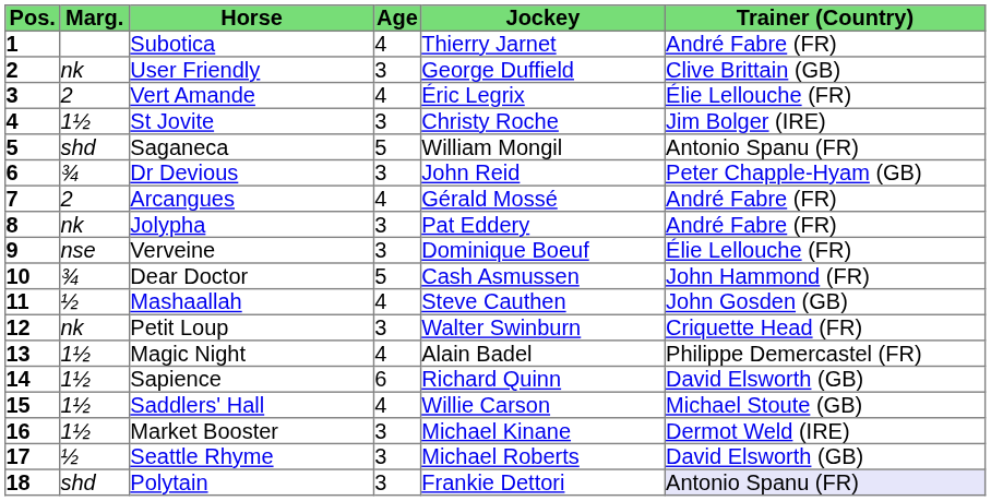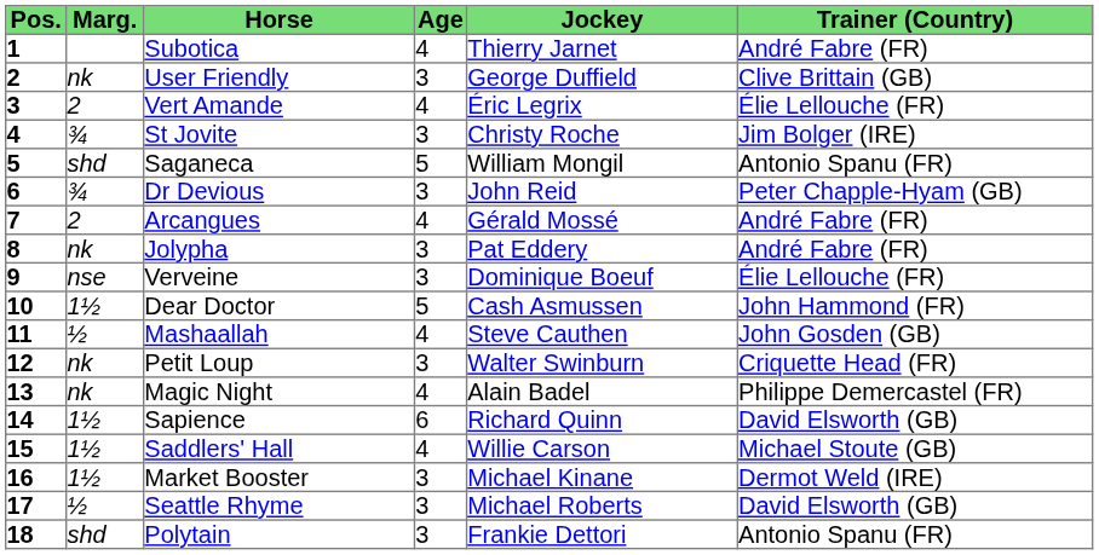 <table class = "sortable" | border="1" cellpadding="0" style="border-collapse: collapse; font-size:90%">
 <tr style="background:#7d7; text-align:center;">
 <th style="width:35px;"><strong>Pos.</strong></th>
 <th style="width:45px;"><strong>Marg.</strong></th>
 <th style="width:160px;"><strong>Horse</strong></th>
 <th style="width:30px;"><strong>Age</strong></th>
 <th style="width:160px;"><strong>Jockey</strong></th>
 <th style="width:210px;"><strong>Trainer (Country)</strong></th>
 </tr>
 <tr>
 <td><strong>1</strong></td>
 <td></td>
 <td><a href='#'>Subotica</a></td>
 <td>4</td>
 <td><a href='#'>Thierry Jarnet</a></td>
 <td><a href='#'>André Fabre</a> (FR)</td>
 </tr>
 <tr>
 <td><strong>2</strong></td>
 <td><em>nk</em></td>
 <td><a href='#'>User Friendly</a></td>
 <td>3</td>
 <td><a href='#'>George Duffield</a></td>
 <td><a href='#'>Clive Brittain</a> (GB)</td>
 </tr>
 <tr>
 <td><strong>3</strong></td>
 <td><em>2</em></td>
 <td><a href='#'>Vert Amande</a></td>
 <td>4</td>
 <td><a href='#'>Éric Legrix</a></td>
 <td><a href='#'>Élie Lellouche</a> (FR)</td>
 </tr>
 <tr>
 <td><strong>4</strong></td>
-<td><em>1½</em></td>
+<td><em>¾</em></td>
 <td><a href='#'>St Jovite</a></td>
 <td>3</td>
 <td><a href='#'>Christy Roche</a></td>
 <td><a href='#'>Jim Bolger</a> (IRE)</td>
 </tr>
 <tr>
 <td><strong>5</strong></td>
 <td><em>shd</em></td>
 <td>Saganeca</td>
 <td>5</td>
 <td>William Mongil</td>
 <td>Antonio Spanu (FR)</td>
 </tr>
 <tr>
 <td><strong>6</strong></td>
 <td><em>¾</em></td>
 <td><a href='#'>Dr Devious</a></td>
 <td>3</td>
 <td><a href='#'>John Reid</a></td>
 <td><a href='#'>Peter Chapple-Hyam</a> (GB)</td>
 </tr>
 <tr>
 <td><strong>7</strong></td>
 <td><em>2</em></td>
 <td><a href='#'>Arcangues</a></td>
 <td>4</td>
 <td><a href='#'>Gérald Mossé</a></td>
 <td><a href='#'>André Fabre</a> (FR)</td>
 </tr>
 <tr>
 <td><strong>8</strong></td>
 <td><em>nk</em></td>
 <td><a href='#'>Jolypha</a></td>
 <td>3</td>
 <td><a href='#'>Pat Eddery</a></td>
 <td><a href='#'>André Fabre</a> (FR)</td>
 </tr>
 <tr>
 <td><strong>9</strong></td>
 <td><em>nse</em></td>
 <td>Verveine</td>
 <td>3</td>
 <td><a href='#'>Dominique Boeuf</a></td>
 <td><a href='#'>Élie Lellouche</a> (FR)</td>
 </tr>
 <tr>
 <td><strong>10</strong></td>
-<td><em>¾</em></td>
+<td><em>1½</em></td>
 <td>Dear Doctor</td>
 <td>5</td>
 <td><a href='#'>Cash Asmussen</a></td>
 <td><a href='#'>John Hammond</a> (FR)</td>
 </tr>
 <tr>
 <td><strong>11</strong></td>
 <td><em>½</em></td>
 <td><a href='#'>Mashaallah</a></td>
 <td>4</td>
 <td><a href='#'>Steve Cauthen</a></td>
 <td><a href='#'>John Gosden</a> (GB)</td>
 </tr>
 <tr>
 <td><strong>12</strong></td>
 <td><em>nk</em></td>
 <td>Petit Loup</td>
 <td>3</td>
 <td><a href='#'>Walter Swinburn</a></td>
 <td><a href='#'>Criquette Head</a> (FR)</td>
 </tr>
 <tr>
 <td><strong>13</strong></td>
-<td><em>1½</em></td>
+<td><em>nk</em></td>
 <td>Magic Night</td>
 <td>4</td>
 <td>Alain Badel</td>
 <td>Philippe Demercastel (FR)</td>
 </tr>
 <tr>
 <td><strong>14</strong></td>
 <td><em>1½</em></td>
 <td>Sapience</td>
 <td>6</td>
 <td><a href='#'>Richard Quinn</a></td>
 <td><a href='#'>David Elsworth</a> (GB)</td>
 </tr>
 <tr>
 <td><strong>15</strong></td>
 <td><em>1½</em></td>
 <td><a href='#'>Saddlers' Hall</a></td>
 <td>4</td>
 <td><a href='#'>Willie Carson</a></td>
 <td><a href='#'>Michael Stoute</a> (GB)</td>
 </tr>
 <tr>
 <td><strong>16</strong></td>
 <td><em>1½</em></td>
 <td>Market Booster</td>
 <td>3</td>
 <td><a href='#'>Michael Kinane</a></td>
 <td><a href='#'>Dermot Weld</a> (IRE)</td>
 </tr>
 <tr>
 <td><strong>17</strong></td>
 <td><em>½</em></td>
 <td><a href='#'>Seattle Rhyme</a></td>
 <td>3</td>
 <td><a href='#'>Michael Roberts</a></td>
 <td><a href='#'>David Elsworth</a> (GB)</td>
 </tr>
 <tr>
 <td><strong>18</strong></td>
 <td><em>shd</em></td>
 <td><a href='#'>Polytain</a></td>
 <td>3</td>
 <td><a href='#'>Frankie Dettori</a></td>
-<td style="background: lavender;">Antonio Spanu (FR)</td>
+<td>Antonio Spanu (FR)</td>
 </tr>
 </table>
